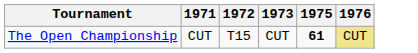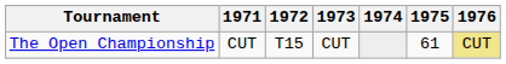 <table class="wikitable" style="font-size:95%;text-align:center;">
 <tr>
 <th>Tournament</th>
 <th>1971</th>
 <th>1972</th>
 <th>1973</th>
+<th>1974</th>
 <th>1975</th>
 <th>1976</th>
 </tr>
 <tr>
 <td align="left"><a href='#'>The Open Championship</a></td>
 <td>CUT</td>
 <td>T15</td>
 <td>CUT</td>
-<td><strong>61</strong></td>
+<td style="background:#eeeeee;"></td>
+<td>61</td>
 <td style="background: khaki;">CUT</td>
 </tr>
 </table>
